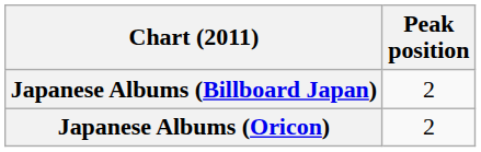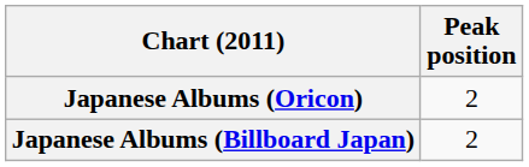 <table class="wikitable sortable plainrowheaders" style="text-align:center">
 <tr>
 <th scope="col">Chart (2011)</th>
 <th scope="col">Peak<br> position</th>
 </tr>
 <tr>
+<th scope="row">Japanese Albums (<a href='#'>Oricon</a>)</th>
+<td>2</td>
+</tr>
+<tr>
 <th scope="row">Japanese Albums (<a href='#'>Billboard Japan</a>)</th>
 <td>2</td>
 </tr>
-<tr>
-<th scope="row">Japanese Albums (<a href='#'>Oricon</a>)</th>
-<td>2</td>
-</tr>
 </table>
